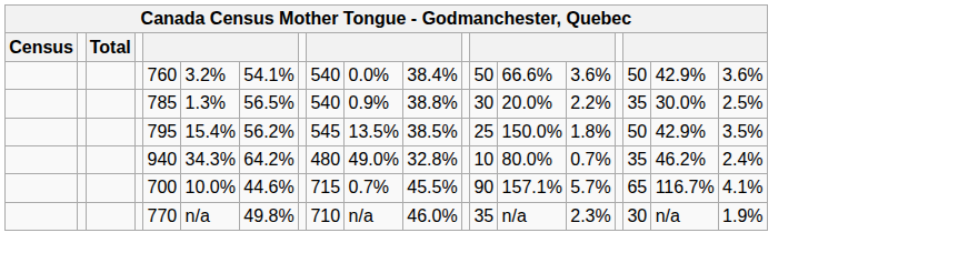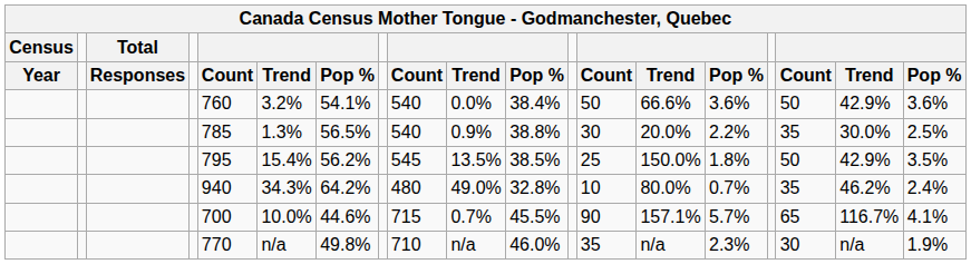 <table class="wikitable">
 <tr>
 <th colspan="19">Canada Census Mother Tongue - Godmanchester, Quebec</th>
 </tr>
 <tr>
 <th>Census</th>
 <td></td>
 <th>Total</th>
 <td colspan="1"></td>
 <th colspan="3"></th>
 <td colspan="1"></td>
 <th colspan="3"></th>
 <td colspan="1"></td>
 <th colspan="3"></th>
 <td colspan="1"></td>
 <th colspan="3"></th>
+</tr>
+<tr>
+<th>Year</th>
+<td></td>
+<th>Responses</th>
+<td></td>
+<th>Count</th>
+<th>Trend</th>
+<th>Pop %</th>
+<td></td>
+<th>Count</th>
+<th>Trend</th>
+<th>Pop %</th>
+<td></td>
+<th>Count</th>
+<th>Trend</th>
+<th>Pop %</th>
+<td></td>
+<th>Count</th>
+<th>Trend</th>
+<th>Pop %</th>
 </tr>
 <tr>
 <td></td>
 <td></td>
 <td></td>
 <td></td>
 <td>760</td>
 <td> 3.2%</td>
 <td>54.1%</td>
 <td></td>
 <td>540</td>
 <td> 0.0%</td>
 <td>38.4%</td>
 <td></td>
 <td>50</td>
 <td> 66.6%</td>
 <td>3.6%</td>
 <td></td>
 <td>50</td>
 <td> 42.9%</td>
 <td>3.6%</td>
 </tr>
 <tr>
 <td></td>
 <td></td>
 <td></td>
 <td></td>
 <td>785</td>
 <td> 1.3%</td>
 <td>56.5%</td>
 <td></td>
 <td>540</td>
 <td> 0.9%</td>
 <td>38.8%</td>
 <td></td>
 <td>30</td>
 <td> 20.0%</td>
 <td>2.2%</td>
 <td></td>
 <td>35</td>
 <td> 30.0%</td>
 <td>2.5%</td>
 </tr>
 <tr>
 <td></td>
 <td></td>
 <td></td>
 <td></td>
 <td>795</td>
 <td> 15.4%</td>
 <td>56.2%</td>
 <td></td>
 <td>545</td>
 <td> 13.5%</td>
 <td>38.5%</td>
 <td></td>
 <td>25</td>
 <td> 150.0%</td>
 <td>1.8%</td>
 <td></td>
 <td>50</td>
 <td> 42.9%</td>
 <td>3.5%</td>
 </tr>
 <tr>
 <td></td>
 <td></td>
 <td></td>
 <td></td>
 <td>940</td>
 <td> 34.3%</td>
 <td>64.2%</td>
 <td></td>
 <td>480</td>
 <td> 49.0%</td>
 <td>32.8%</td>
 <td></td>
 <td>10</td>
 <td> 80.0%</td>
 <td>0.7%</td>
 <td></td>
 <td>35</td>
 <td> 46.2%</td>
 <td>2.4%</td>
 </tr>
 <tr>
 <td></td>
 <td></td>
 <td></td>
 <td></td>
 <td>700</td>
 <td> 10.0%</td>
 <td>44.6%</td>
 <td></td>
 <td>715</td>
 <td> 0.7%</td>
 <td>45.5%</td>
 <td></td>
 <td>90</td>
 <td> 157.1%</td>
 <td>5.7%</td>
 <td></td>
 <td>65</td>
 <td> 116.7%</td>
 <td>4.1%</td>
 </tr>
 <tr>
 <td></td>
 <td></td>
 <td></td>
 <td></td>
 <td>770</td>
 <td>n/a</td>
 <td>49.8%</td>
 <td></td>
 <td>710</td>
 <td>n/a</td>
 <td>46.0%</td>
 <td></td>
 <td>35</td>
 <td>n/a</td>
 <td>2.3%</td>
 <td></td>
 <td>30</td>
 <td>n/a</td>
 <td>1.9%</td>
 </tr>
 </table>
